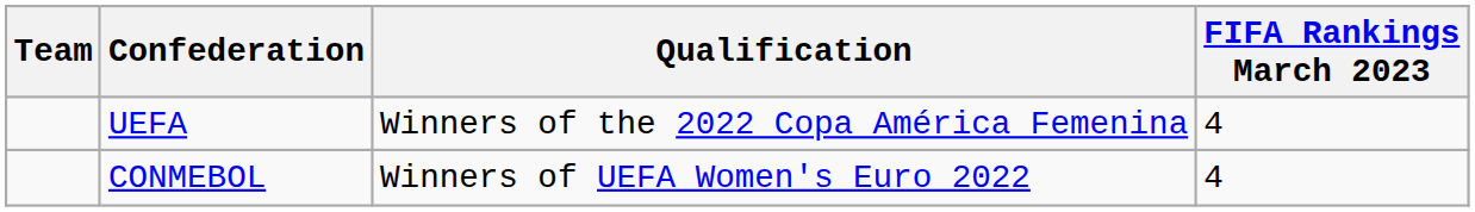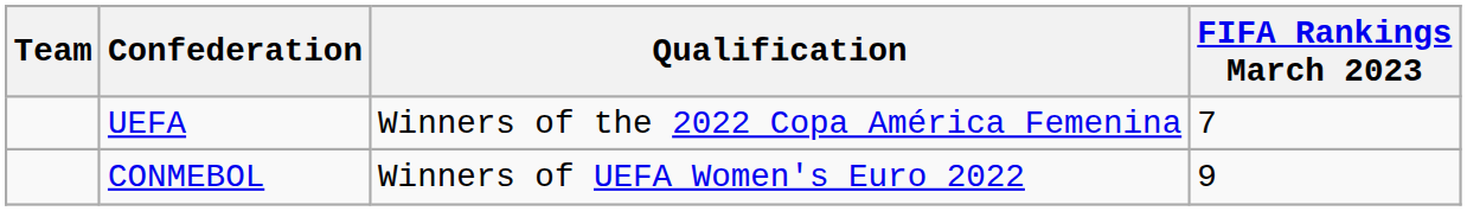 <table class="wikitable">
 <tr>
 <th>Team</th>
 <th>Confederation</th>
 <th>Qualification</th>
 <th><a href='#'>FIFA Rankings</a><br>March 2023</th>
 </tr>
 <tr>
 <td></td>
 <td><a href='#'>UEFA</a></td>
 <td>Winners of the <a href='#'>2022 Copa América Femenina</a></td>
-<td>4</td>
+<td>7</td>
 </tr>
 <tr>
 <td></td>
 <td><a href='#'>CONMEBOL</a></td>
 <td>Winners of <a href='#'>UEFA Women's Euro 2022</a></td>
-<td>4</td>
+<td>9</td>
 </tr>
 </table>
